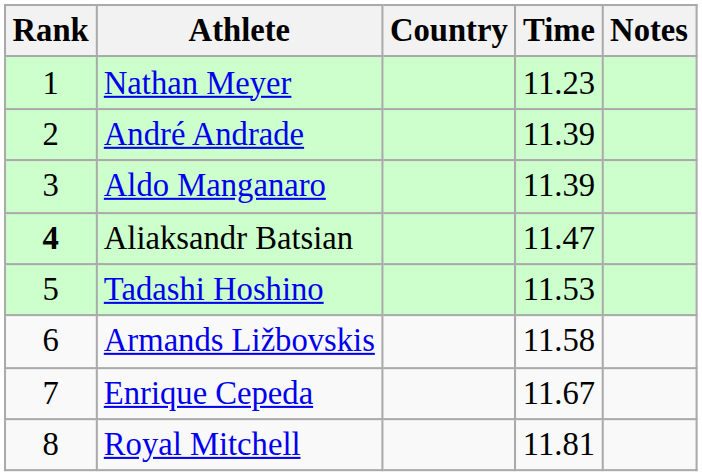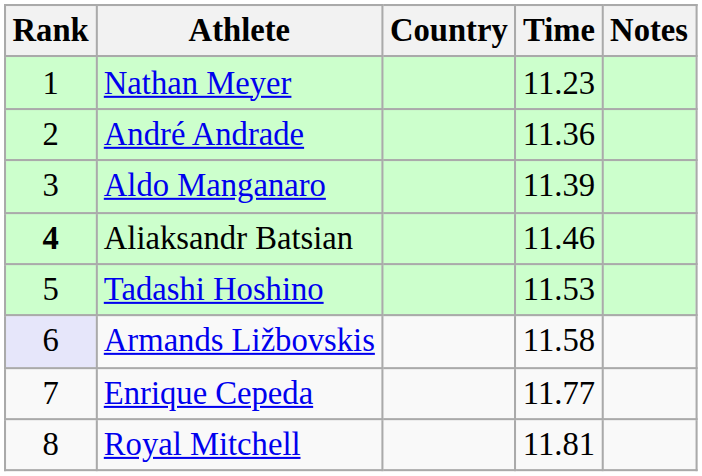 <table class="wikitable sortable" style="text-align:center">
 <tr>
 <th>Rank</th>
 <th>Athlete</th>
 <th>Country</th>
 <th>Time</th>
 <th>Notes</th>
 </tr>
 <tr style="background:#cfc;">
 <td>1</td>
 <td align="left"><a href='#'>Nathan Meyer</a></td>
 <td align="left"></td>
 <td>11.23</td>
 <td></td>
 </tr>
 <tr style="background:#cfc;">
 <td>2</td>
 <td align="left"><a href='#'>André Andrade</a></td>
 <td align="left"></td>
-<td>11.39</td>
+<td>11.36</td>
 <td></td>
 </tr>
 <tr style="background:#cfc;">
 <td>3</td>
 <td align="left"><a href='#'>Aldo Manganaro</a></td>
 <td align="left"></td>
 <td>11.39</td>
 <td></td>
 </tr>
 <tr style="background:#cfc;">
 <td><strong>4</strong></td>
 <td align="left">Aliaksandr Batsian</td>
 <td align="left"></td>
-<td>11.47</td>
+<td>11.46</td>
 <td></td>
 </tr>
 <tr style="background:#cfc;">
 <td>5</td>
 <td align="left"><a href='#'>Tadashi Hoshino</a></td>
 <td align="left"></td>
 <td>11.53</td>
 <td></td>
 </tr>
 <tr>
-<td>6</td>
+<td style="background: lavender;">6</td>
 <td align="left"><a href='#'>Armands Ližbovskis</a></td>
 <td align="left"></td>
 <td>11.58</td>
 <td></td>
 </tr>
 <tr>
 <td>7</td>
 <td align="left"><a href='#'>Enrique Cepeda</a></td>
 <td align="left"></td>
-<td>11.67</td>
+<td>11.77</td>
 <td></td>
 </tr>
 <tr>
 <td>8</td>
 <td align="left"><a href='#'>Royal Mitchell</a></td>
 <td align="left"></td>
 <td>11.81</td>
 <td></td>
 </tr>
 </table>
